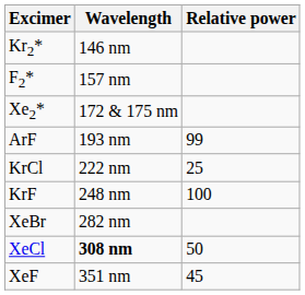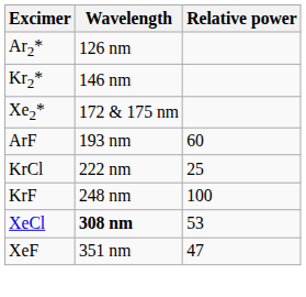 <table class="wikitable">
 <tr>
 <th>Excimer</th>
 <th>Wavelength</th>
 <th>Relative power</th>
 </tr>
 <tr>
-<td>Kr<sub>2</sub>*</td>
-<td>146 nm</td>
+<td>Ar<sub>2</sub>*</td>
+<td>126 nm</td>
 <td></td>
 </tr>
 <tr>
-<td>F<sub>2</sub>*</td>
-<td>157 nm</td>
+<td>Kr<sub>2</sub>*</td>
+<td>146 nm</td>
 <td></td>
 </tr>
 <tr>
 <td>Xe<sub>2</sub>*</td>
 <td>172 & 175 nm</td>
 <td></td>
 </tr>
 <tr>
 <td>ArF</td>
 <td>193 nm</td>
-<td>99</td>
+<td>60</td>
 </tr>
 <tr>
 <td>KrCl</td>
 <td>222 nm</td>
 <td>25</td>
 </tr>
 <tr>
 <td>KrF</td>
 <td>248 nm</td>
 <td>100</td>
 </tr>
 <tr>
-<td>XeBr</td>
-<td>282 nm</td>
-<td></td>
-</tr>
-<tr>
 <td><a href='#'>XeCl</a></td>
 <td><strong>308 nm</strong></td>
-<td>50</td>
+<td>53</td>
 </tr>
 <tr>
 <td>XeF</td>
 <td>351 nm</td>
-<td>45</td>
+<td>47</td>
 </tr>
 </table>
